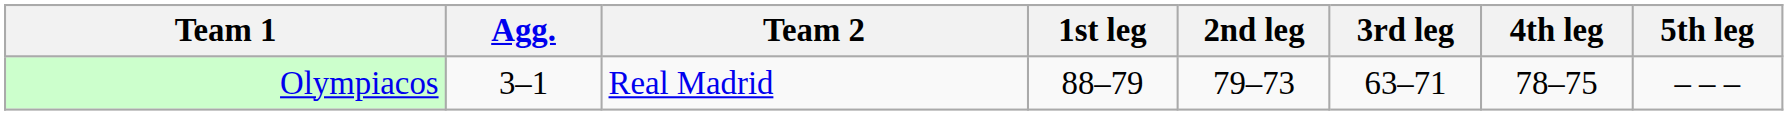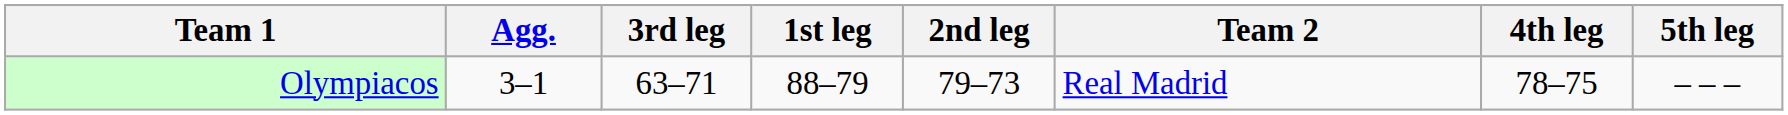 <table class=wikitable style="text-align:center">
 <tr>
 <th width=250>Team 1</th>
 <th width=80><a href='#'>Agg.</a></th>
-<th width=250>Team 2</th>
+<th width=80>3rd leg</th>
 <th width=80>1st leg</th>
 <th width=80>2nd leg</th>
-<th width=80>3rd leg</th>
+<th width=250>Team 2</th>
 <th width=80>4th leg</th>
 <th width=80>5th leg</th>
 </tr>
 <tr>
 <td style="background: #ccffcc;" align=right><a href='#'>Olympiacos</a> </td>
 <td>3–1</td>
-<td align=left> <a href='#'>Real Madrid</a></td>
+<td>63–71</td>
 <td>88–79</td>
 <td>79–73</td>
-<td>63–71</td>
+<td align=left> <a href='#'>Real Madrid</a></td>
 <td>78–75</td>
 <td>– – –</td>
 </tr>
 </table>
